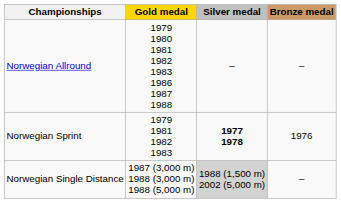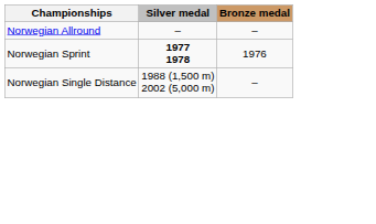 <table class="wikitable" style="text-align:center">
 <tr>
 <th>Championships</th>
-<td bgcolor=gold><strong>Gold medal</strong></td>
 <td bgcolor=silver><strong>Silver medal</strong></td>
 <td bgcolor=cc9966><strong>Bronze medal</strong></td>
 </tr>
 <tr>
 <td align="left"><a href='#'>Norwegian Allround</a></td>
-<td>1979 <br> 1980 <br> 1981 <br> 1982 <br> 1983 <br> 1986 <br> 1987 <br> 1988</td>
 <td>–</td>
 <td>–</td>
 </tr>
 <tr>
 <td align="left">Norwegian Sprint</td>
-<td>1979 <br> 1981 <br> 1982 <br> 1983</td>
 <td><strong>1977 <br> 1978</strong></td>
 <td>1976</td>
 </tr>
 <tr>
 <td align="left">Norwegian Single Distance</td>
-<td>1987 (3,000 m) <br> 1988 (3,000 m) <br> 1988 (5,000 m)</td>
-<td style="background: lightgrey;">1988 (1,500 m) <br> 2002 (5,000 m)</td>
+<td>1988 (1,500 m) <br> 2002 (5,000 m)</td>
 <td>–</td>
 </tr>
 </table>
